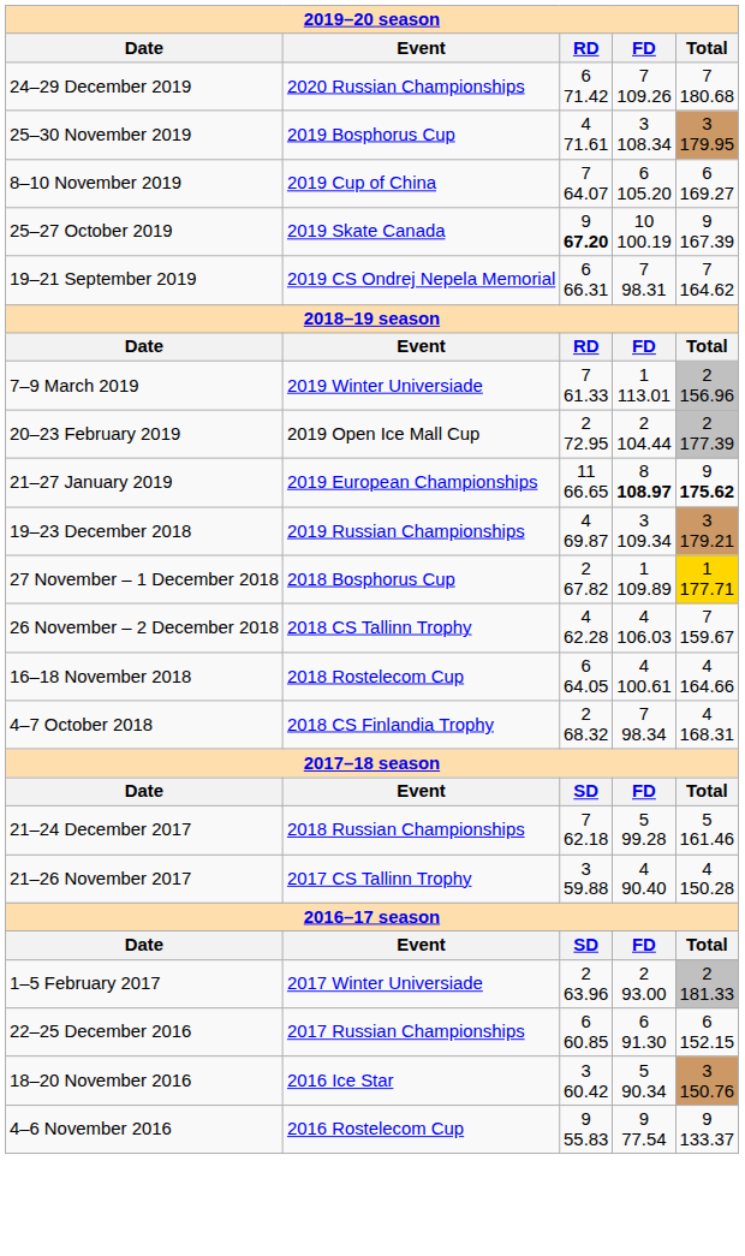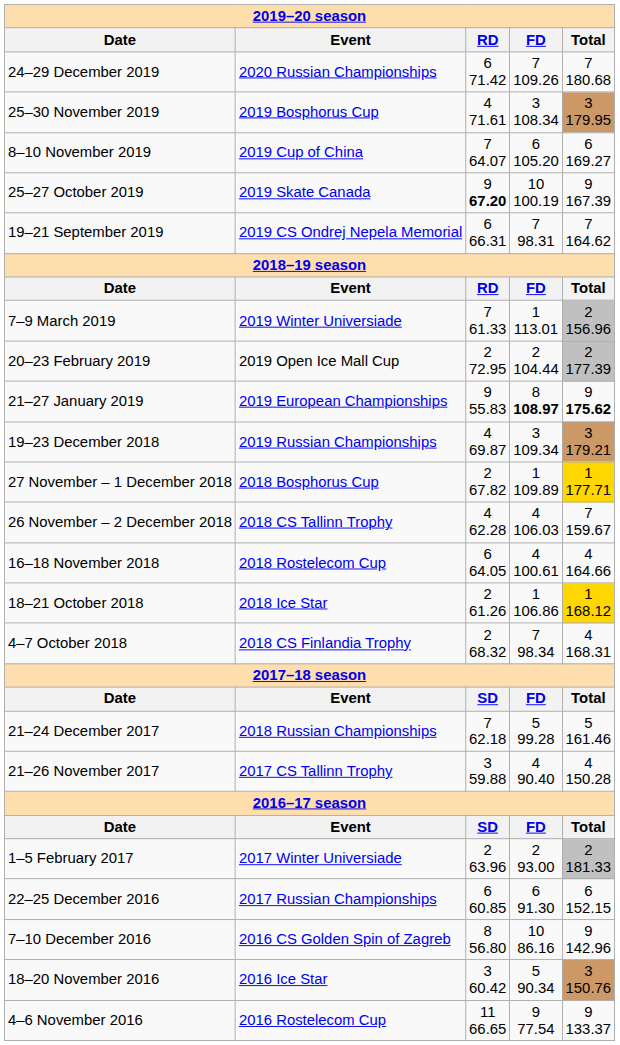 <table class="wikitable">
 <tr>
 <th style="background-color: #ffdead; " colspan=5 align=center><a href='#'>2019–20 season</a></th>
 </tr>
 <tr>
 <th>Date</th>
 <th>Event</th>
 <th><a href='#'>RD</a></th>
 <th><a href='#'>FD</a></th>
 <th>Total</th>
 </tr>
 <tr>
 <td>24–29 December 2019</td>
 <td><a href='#'>2020 Russian Championships</a></td>
 <td align=center>6 <br> 71.42</td>
 <td align=center>7 <br> 109.26</td>
 <td align=center>7 <br> 180.68</td>
 </tr>
 <tr>
 <td>25–30 November 2019</td>
 <td><a href='#'>2019 Bosphorus Cup</a></td>
 <td align=center>4 <br> 71.61</td>
 <td align=center>3 <br> 108.34</td>
 <td align=center bgcolor=cc9966>3 <br> 179.95</td>
 </tr>
 <tr>
 <td>8–10 November 2019</td>
 <td><a href='#'>2019 Cup of China</a></td>
 <td align=center>7 <br> 64.07</td>
 <td align=center>6 <br> 105.20</td>
 <td align=center>6 <br> 169.27</td>
 </tr>
 <tr>
 <td>25–27 October 2019</td>
 <td><a href='#'>2019 Skate Canada</a></td>
 <td align=center>9 <br> <strong>67.20</strong></td>
 <td align=center>10 <br> 100.19</td>
 <td align=center>9 <br> 167.39</td>
 </tr>
 <tr>
 <td>19–21 September 2019</td>
 <td><a href='#'>2019 CS Ondrej Nepela Memorial</a></td>
 <td align=center>6 <br> 66.31</td>
 <td align=center>7 <br> 98.31</td>
 <td align=center>7 <br> 164.62</td>
 </tr>
 <tr>
 <th style="background-color: #ffdead; " colspan=5 align=center><a href='#'>2018–19 season</a></th>
 </tr>
 <tr>
 <th>Date</th>
 <th>Event</th>
 <th><a href='#'>RD</a></th>
 <th><a href='#'>FD</a></th>
 <th>Total</th>
 </tr>
 <tr>
 <td>7–9 March 2019</td>
 <td><a href='#'>2019 Winter Universiade</a></td>
 <td align=center>7 <br> 61.33</td>
 <td align=center>1 <br> 113.01</td>
 <td align=center bgcolor=silver>2 <br> 156.96</td>
 </tr>
 <tr>
 <td>20–23 February 2019</td>
 <td>2019 Open Ice Mall Cup</td>
 <td align=center>2 <br> 72.95</td>
 <td align=center>2 <br> 104.44</td>
 <td align=center bgcolor=silver>2 <br> 177.39</td>
 </tr>
 <tr>
 <td>21–27 January 2019</td>
 <td><a href='#'>2019 European Championships</a></td>
-<td align=center>11 <br> 66.65</td>
+<td align=center>9 <br> 55.83</td>
 <td align=center>8 <br> <strong>108.97</strong></td>
 <td align=center>9 <br> <strong>175.62</strong></td>
 </tr>
 <tr>
 <td>19–23 December 2018</td>
 <td><a href='#'>2019 Russian Championships</a></td>
 <td align=center>4 <br> 69.87</td>
 <td align=center>3 <br> 109.34</td>
 <td align=center bgcolor=cc9966>3 <br> 179.21</td>
 </tr>
 <tr>
 <td>27 November – 1 December 2018</td>
 <td><a href='#'>2018 Bosphorus Cup</a></td>
 <td align=center>2 <br> 67.82</td>
 <td align=center>1 <br> 109.89</td>
 <td align=center bgcolor=gold>1 <br> 177.71</td>
 </tr>
 <tr>
 <td>26 November – 2 December 2018</td>
 <td><a href='#'>2018 CS Tallinn Trophy</a></td>
 <td align=center>4 <br> 62.28</td>
 <td align=center>4 <br> 106.03</td>
 <td align=center>7 <br> 159.67</td>
 </tr>
 <tr>
 <td>16–18 November 2018</td>
 <td><a href='#'>2018 Rostelecom Cup</a></td>
 <td align=center>6 <br> 64.05</td>
 <td align=center>4 <br> 100.61</td>
 <td align=center>4 <br> 164.66</td>
+</tr>
+<tr>
+<td>18–21 October 2018</td>
+<td><a href='#'>2018 Ice Star</a></td>
+<td align=center>2 <br> 61.26</td>
+<td align=center>1 <br> 106.86</td>
+<td align=center bgcolor=gold>1 <br> 168.12</td>
 </tr>
 <tr>
 <td>4–7 October 2018</td>
 <td><a href='#'>2018 CS Finlandia Trophy</a></td>
 <td align=center>2 <br> 68.32</td>
 <td align=center>7 <br> 98.34</td>
 <td align=center>4 <br> 168.31</td>
 </tr>
 <tr>
 <th style="background-color: #ffdead; " colspan=5 align=center><a href='#'>2017–18 season</a></th>
 </tr>
 <tr>
 <th>Date</th>
 <th>Event</th>
 <th><a href='#'>SD</a></th>
 <th><a href='#'>FD</a></th>
 <th>Total</th>
 </tr>
 <tr>
 <td>21–24 December 2017</td>
 <td><a href='#'>2018 Russian Championships</a></td>
 <td align=center>7 <br> 62.18</td>
 <td align=center>5 <br> 99.28</td>
 <td align=center>5 <br> 161.46</td>
 </tr>
 <tr>
 <td>21–26 November 2017</td>
 <td><a href='#'>2017 CS Tallinn Trophy</a></td>
 <td align=center>3 <br> 59.88</td>
 <td align=center>4 <br> 90.40</td>
 <td align=center>4 <br> 150.28</td>
 </tr>
 <tr>
 <th style="background-color: #ffdead; " colspan=5 align=center><a href='#'>2016–17 season</a></th>
 </tr>
 <tr>
 <th>Date</th>
 <th>Event</th>
 <th><a href='#'>SD</a></th>
 <th><a href='#'>FD</a></th>
 <th>Total</th>
 </tr>
 <tr>
 <td>1–5 February 2017</td>
 <td><a href='#'>2017 Winter Universiade</a></td>
 <td align=center>2 <br> 63.96</td>
 <td align=center>2 <br> 93.00</td>
 <td align=center bgcolor=silver>2 <br> 181.33</td>
 </tr>
 <tr>
 <td>22–25 December 2016</td>
 <td><a href='#'>2017 Russian Championships</a></td>
 <td align=center>6 <br> 60.85</td>
 <td align=center>6 <br> 91.30</td>
 <td align=center>6 <br> 152.15</td>
 </tr>
 <tr>
+<td>7–10 December 2016</td>
+<td><a href='#'>2016 CS Golden Spin of Zagreb</a></td>
+<td align=center>8 <br> 56.80</td>
+<td align=center>10 <br> 86.16</td>
+<td align=center>9 <br> 142.96</td>
+</tr>
+<tr>
 <td>18–20 November 2016</td>
 <td><a href='#'>2016 Ice Star</a></td>
 <td align=center>3 <br> 60.42</td>
 <td align=center>5 <br> 90.34</td>
 <td align=center bgcolor=cc9966>3 <br> 150.76</td>
 </tr>
 <tr>
 <td>4–6 November 2016</td>
 <td><a href='#'>2016 Rostelecom Cup</a></td>
-<td align=center>9 <br> 55.83</td>
+<td align=center>11 <br> 66.65</td>
 <td align=center>9 <br> 77.54</td>
 <td align=center>9 <br> 133.37</td>
 </tr>
 </table>
